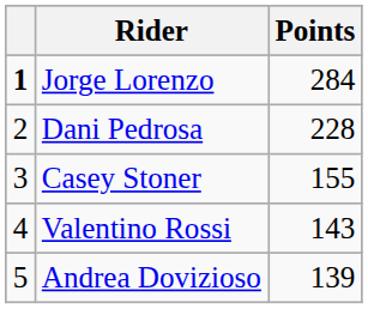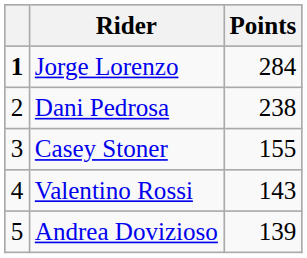 <table class="wikitable" style="font-size: 95%;">
 <tr>
 <th></th>
 <th>Rider</th>
 <th>Points</th>
 </tr>
 <tr>
 <td align=center><strong>1</strong></td>
 <td> <a href='#'>Jorge Lorenzo</a></td>
 <td align=right>284</td>
 </tr>
 <tr>
 <td align=center>2</td>
 <td> <a href='#'>Dani Pedrosa</a></td>
-<td align=right>228</td>
+<td align=right>238</td>
 </tr>
 <tr>
 <td align=center>3</td>
 <td> <a href='#'>Casey Stoner</a></td>
 <td align=right>155</td>
 </tr>
 <tr>
 <td align=center>4</td>
 <td> <a href='#'>Valentino Rossi</a></td>
 <td align=right>143</td>
 </tr>
 <tr>
 <td align=center>5</td>
 <td> <a href='#'>Andrea Dovizioso</a></td>
 <td align=right>139</td>
 </tr>
 </table>
